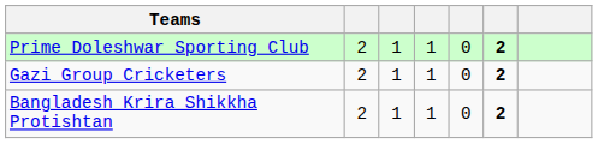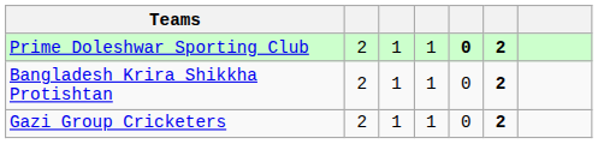 <table class="wikitable" style="text-align:center">
 <tr>
 <th style="width:250px">Teams</th>
 <th width="20"></th>
 <th width="20"></th>
 <th width="20"></th>
 <th width="20"></th>
 <th width="20"></th>
 <th width="50"></th>
 </tr>
 <tr style="background:#cfc">
 <td style="text-align:left;"><a href='#'>Prime Doleshwar Sporting Club</a></td>
+<td>2</td>
+<td>1</td>
+<td>1</td>
+<td><strong>0</strong></td>
+<td><strong>2</strong></td>
+<td></td>
+</tr>
+<tr>
+<td style="text-align:left;"><a href='#'>Bangladesh Krira Shikkha Protishtan</a></td>
 <td>2</td>
 <td>1</td>
 <td>1</td>
 <td>0</td>
 <td><strong>2</strong></td>
 <td></td>
 </tr>
 <tr>
 <td style="text-align:left;"><a href='#'>Gazi Group Cricketers</a></td>
 <td>2</td>
 <td>1</td>
 <td>1</td>
 <td>0</td>
 <td><strong>2</strong></td>
 <td></td>
 </tr>
-<tr>
-<td style="text-align:left;"><a href='#'>Bangladesh Krira Shikkha Protishtan</a></td>
-<td>2</td>
-<td>1</td>
-<td>1</td>
-<td>0</td>
-<td><strong>2</strong></td>
-<td></td>
-</tr>
 </table>
